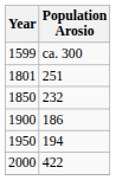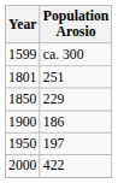 <table class="wikitable">
 <tr>
 <th>Year</th>
 <th>Population <br>Arosio</th>
 </tr>
 <tr>
 <td>1599</td>
 <td>ca. 300</td>
 </tr>
 <tr>
 <td>1801</td>
 <td>251</td>
 </tr>
 <tr>
 <td>1850</td>
-<td>232</td>
+<td>229</td>
 </tr>
 <tr>
 <td>1900</td>
 <td>186</td>
 </tr>
 <tr>
 <td>1950</td>
-<td>194</td>
+<td>197</td>
 </tr>
 <tr>
 <td>2000</td>
 <td>422</td>
 </tr>
 <tr>
 </tr>
 </table>
